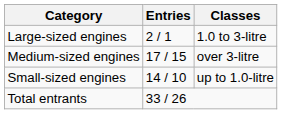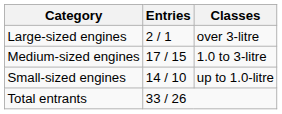 <table class="wikitable" style="font-size: 95%;">
 <tr>
 <th>Category</th>
 <th>Entries</th>
 <th>Classes</th>
 </tr>
 <tr>
 <td>Large-sized engines</td>
 <td>2 / 1</td>
-<td>1.0 to 3-litre</td>
+<td>over 3-litre</td>
 </tr>
 <tr>
 <td>Medium-sized engines</td>
 <td>17 / 15</td>
-<td>over 3-litre</td>
+<td>1.0 to 3-litre</td>
 </tr>
 <tr>
 <td>Small-sized engines</td>
 <td>14 / 10</td>
 <td>up to 1.0-litre</td>
 </tr>
 <tr>
 <td>Total entrants</td>
 <td colspan=2>33 / 26</td>
 </tr>
 </table>
